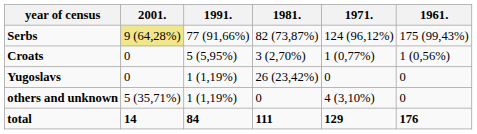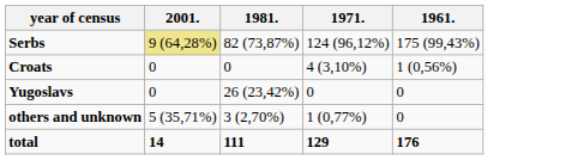 <table class="wikitable" style="font-size:95%;">
 <tr>
 <th>year of census</th>
 <th>2001.</th>
-<th>1991.</th>
 <th>1981.</th>
 <th>1971.</th>
 <th>1961.</th>
 </tr>
 <tr>
 <td><strong>Serbs</strong></td>
 <td style="background: khaki;">9 (64,28%)</td>
-<td>77 (91,66%)</td>
 <td>82 (73,87%)</td>
 <td>124 (96,12%)</td>
 <td>175 (99,43%)</td>
 </tr>
 <tr>
 <td><strong>Croats</strong></td>
 <td>0</td>
-<td>5 (5,95%)</td>
-<td>3 (2,70%)</td>
-<td>1 (0,77%)</td>
+<td>0</td>
+<td>4 (3,10%)</td>
 <td>1 (0,56%)</td>
 </tr>
 <tr>
 <td><strong>Yugoslavs</strong></td>
 <td>0</td>
-<td>1 (1,19%)</td>
 <td>26 (23,42%)</td>
 <td>0</td>
 <td>0</td>
 </tr>
 <tr>
 <td><strong>others and unknown</strong></td>
 <td>5 (35,71%)</td>
-<td>1 (1,19%)</td>
-<td>0</td>
-<td>4 (3,10%)</td>
+<td>3 (2,70%)</td>
+<td>1 (0,77%)</td>
 <td>0</td>
 </tr>
 <tr>
 <td><strong>total</strong></td>
 <td><strong>14</strong></td>
-<td><strong>84</strong></td>
 <td><strong>111</strong></td>
 <td><strong>129</strong></td>
 <td><strong>176</strong></td>
 </tr>
 </table>
